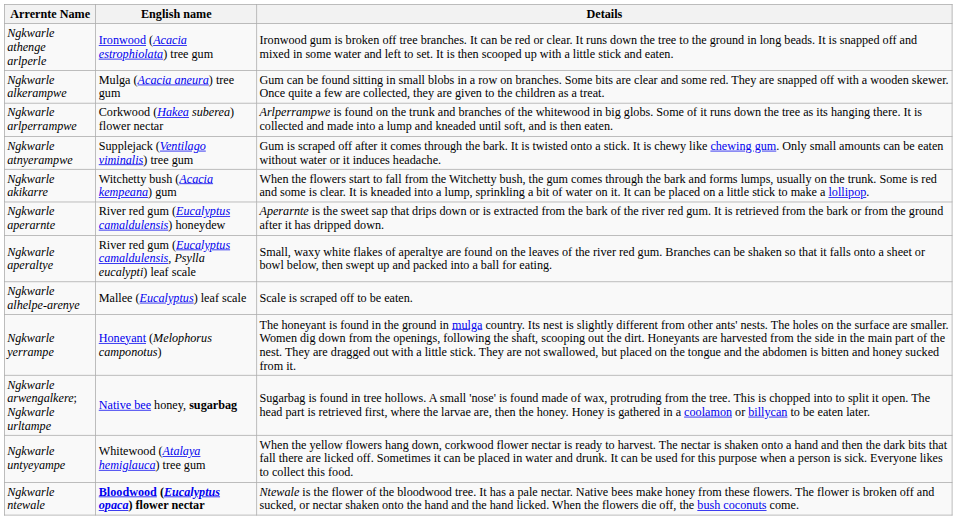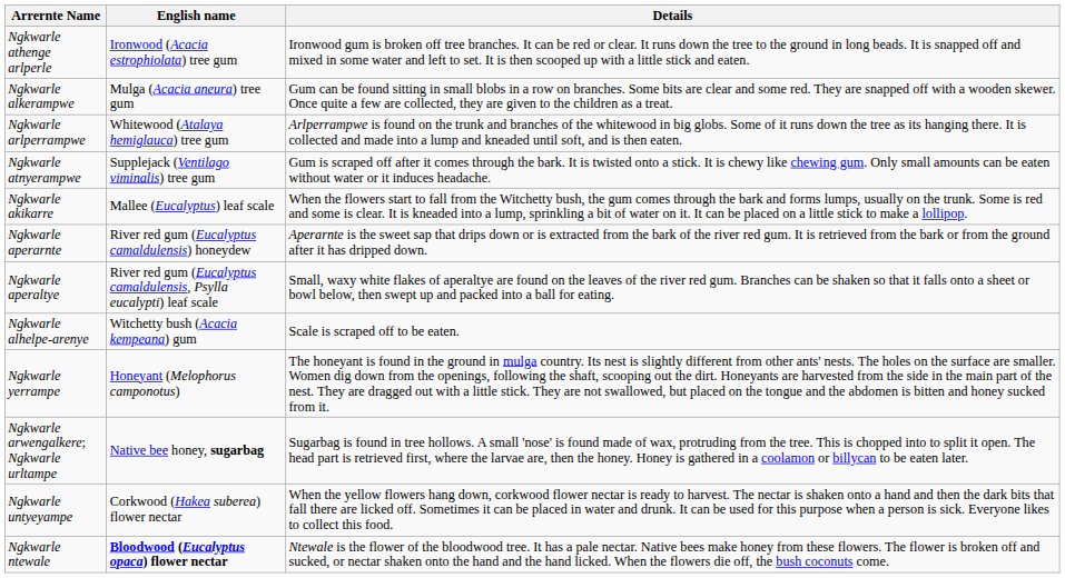 <table class="wikitable">
 <tr style="background:#efefef;">
 <th>Arrernte Name</th>
 <th>English name</th>
 <th>Details</th>
 </tr>
 <tr>
 <td><em>Ngkwarle athenge <br>arlperle</em></td>
 <td><a href='#'>Ironwood</a> (<em><a href='#'>Acacia estrophiolata</a></em>) tree gum</td>
 <td>Ironwood gum is broken off tree branches. It can be red or clear. It runs down the tree to the ground in long beads. It is snapped off and mixed in some water and left to set. It is then scooped up with a little stick and eaten.</td>
 </tr>
 <tr>
 <td><em>Ngkwarle alkerampwe</em></td>
 <td>Mulga (<em><a href='#'>Acacia aneura</a></em>) tree gum</td>
 <td>Gum can be found sitting in small blobs in a row on branches. Some bits are clear and some red. They are snapped off with a wooden skewer. Once quite a few are collected, they are given to the children as a treat.</td>
 </tr>
 <tr>
 <td><em>Ngkwarle arlperrampwe</em></td>
-<td>Corkwood (<em><a href='#'>Hakea</a> suberea</em>) flower nectar</td>
+<td>Whitewood (<em><a href='#'>Atalaya hemiglauca</a></em>) tree gum</td>
 <td><em>Arlperrampwe</em> is found on the trunk and branches of the whitewood in big globs. Some of it runs down the tree as its hanging there. It is collected and made into a lump and kneaded until soft, and is then eaten.</td>
 </tr>
 <tr>
 <td><em>Ngkwarle atnyerampwe</em></td>
 <td>Supplejack (<em><a href='#'>Ventilago viminalis</a></em>) tree gum</td>
 <td>Gum is scraped off after it comes through the bark. It is twisted onto a stick. It is chewy like <a href='#'>chewing gum</a>. Only small amounts can be eaten without water or it induces headache.</td>
 </tr>
 <tr>
 <td><em>Ngkwarle akikarre</em></td>
-<td>Witchetty bush (<em><a href='#'>Acacia kempeana</a></em>) gum</td>
+<td>Mallee (<em><a href='#'>Eucalyptus</a></em>) leaf scale</td>
 <td>When the flowers start to fall from the Witchetty bush, the gum comes through the bark and forms lumps, usually on the trunk. Some is red and some is clear. It is kneaded into a lump, sprinkling a bit of water on it. It can be placed on a little stick to make a <a href='#'>lollipop</a>.</td>
 </tr>
 <tr>
 <td><em>Ngkwarle aperarnte</em></td>
 <td>River red gum (<em><a href='#'>Eucalyptus camaldulensis</a></em>) honeydew</td>
 <td><em>Aperarnte</em> is the sweet sap that drips down or is extracted from the bark of the river red gum. It is retrieved from the bark or from the ground after it has dripped down.</td>
 </tr>
 <tr>
 <td><em>Ngkwarle aperaltye</em></td>
 <td>River red gum (<em><a href='#'>Eucalyptus camaldulensis</a></em>, <em>Psylla eucalypti</em>) leaf scale</td>
 <td>Small, waxy white flakes of aperaltye are found on the leaves of the river red gum. Branches can be shaken so that it falls onto a sheet or bowl below, then swept up and packed into a ball for eating.</td>
 </tr>
 <tr>
 <td><em>Ngkwarle alhelpe-arenye</em></td>
-<td>Mallee (<em><a href='#'>Eucalyptus</a></em>) leaf scale</td>
+<td>Witchetty bush (<em><a href='#'>Acacia kempeana</a></em>) gum</td>
 <td>Scale is scraped off to be eaten.</td>
 </tr>
 <tr>
 <td><em>Ngkwarle yerrampe</em></td>
 <td><a href='#'>Honeyant</a> (<em>Melophorus camponotus</em>)</td>
 <td>The honeyant is found in the ground in <a href='#'>mulga</a> country. Its nest is slightly different from other ants' nests. The holes on the surface are smaller. Women dig down from the openings, following the shaft, scooping out the dirt. Honeyants are harvested from the side in the main part of the nest. They are dragged out with a little stick. They are not swallowed, but placed on the tongue and the abdomen is bitten and honey sucked from it.</td>
 </tr>
 <tr>
 <td><em>Ngkwarle arwengalkere</em>;<br> <em>Ngkwarle urltampe</em></td>
 <td><a href='#'>Native bee</a> honey, <strong>sugarbag</strong></td>
 <td>Sugarbag is found in tree hollows. A small 'nose' is found made of wax, protruding from the tree. This is chopped into to split it open. The head part is retrieved first, where the larvae are, then the honey. Honey is gathered in a <a href='#'>coolamon</a> or <a href='#'>billycan</a> to be eaten later.</td>
 </tr>
 <tr>
 <td><em>Ngkwarle untyeyampe</em></td>
-<td>Whitewood (<em><a href='#'>Atalaya hemiglauca</a></em>) tree gum</td>
+<td>Corkwood (<em><a href='#'>Hakea</a> suberea</em>) flower nectar</td>
 <td>When the yellow flowers hang down, corkwood flower nectar is ready to harvest. The nectar is shaken onto a hand and then the dark bits that fall there are licked off. Sometimes it can be placed in water and drunk. It can be used for this purpose when a person is sick. Everyone likes to collect this food.</td>
 </tr>
 <tr>
 <td><em>Ngkwarle ntewale</em></td>
 <td><strong><a href='#'>Bloodwood</a> (<em><a href='#'>Eucalyptus opaca</a></em>) flower nectar</strong></td>
 <td><em>Ntewale</em> is the flower of the bloodwood tree. It has a pale nectar. Native bees make honey from these flowers. The flower is broken off and sucked, or nectar shaken onto the hand and the hand licked. When the flowers die off, the <a href='#'>bush coconuts</a> come.</td>
 </tr>
 </table>
